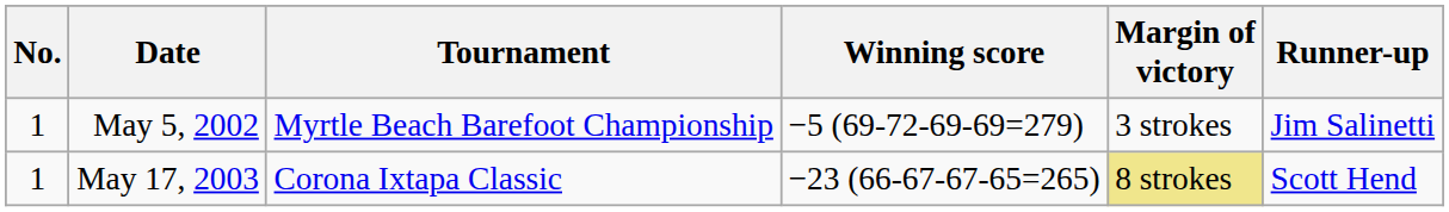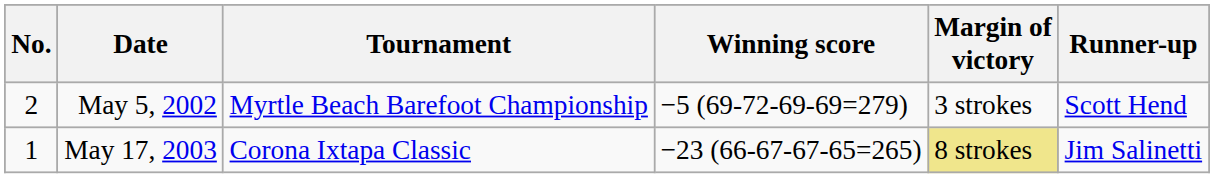 <table class="wikitable" style="font-size:95%;">
 <tr>
 <th>No.</th>
 <th>Date</th>
 <th>Tournament</th>
 <th>Winning score</th>
 <th>Margin of<br>victory</th>
 <th>Runner-up</th>
 </tr>
 <tr>
-<td align=center>1</td>
+<td align=center>2</td>
 <td align=right>May 5, <a href='#'>2002</a></td>
 <td><a href='#'>Myrtle Beach Barefoot Championship</a></td>
 <td>−5 (69-72-69-69=279)</td>
 <td>3 strokes</td>
-<td> <a href='#'>Jim Salinetti</a></td>
+<td> <a href='#'>Scott Hend</a></td>
 </tr>
 <tr>
 <td align=center>1</td>
 <td align=right>May 17, <a href='#'>2003</a></td>
 <td><a href='#'>Corona Ixtapa Classic</a></td>
 <td>−23 (66-67-67-65=265)</td>
 <td style="background: khaki;">8 strokes</td>
-<td> <a href='#'>Scott Hend</a></td>
+<td> <a href='#'>Jim Salinetti</a></td>
 </tr>
 </table>
